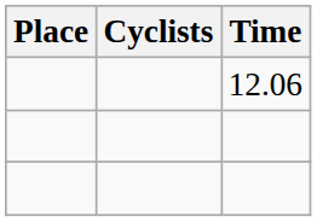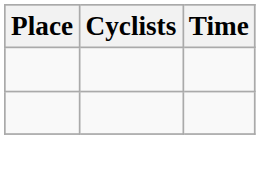 <table class=wikitable style="text-align:center">
 <tr>
 <th>Place</th>
 <th>Cyclists</th>
 <th>Time</th>
-</tr>
-<tr>
-<td></td>
-<td align=left> <br> </td>
-<td>12.06</td>
 </tr>
 <tr>
 <td></td>
 <td align=left> <br> </td>
 <td></td>
 </tr>
 <tr>
 <td></td>
 <td align=left> <br> </td>
 <td></td>
 </tr>
 </table>
